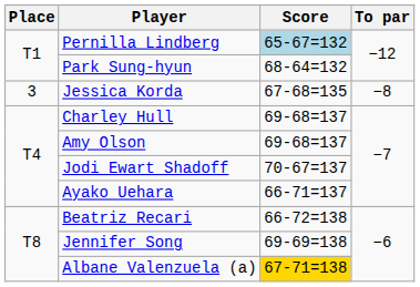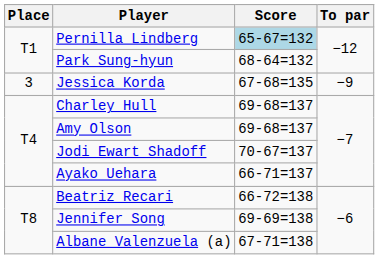 <table class="wikitable">
 <tr>
 <th>Place</th>
 <th>Player</th>
 <th>Score</th>
 <th>To par</th>
 </tr>
 <tr>
 <td rowspan=2 align=center>T1</td>
 <td> <a href='#'>Pernilla Lindberg</a></td>
 <td style="background: lightblue;">65-67=132</td>
 <td rowspan=2 align=center>−12</td>
 </tr>
 <tr>
 <td> <a href='#'>Park Sung-hyun</a></td>
 <td>68-64=132</td>
 </tr>
 <tr>
 <td align=center>3</td>
 <td> <a href='#'>Jessica Korda</a></td>
 <td>67-68=135</td>
-<td align=center>−8</td>
+<td align=center>−9</td>
 </tr>
 <tr>
 <td rowspan=4 align=center>T4</td>
 <td> <a href='#'>Charley Hull</a></td>
 <td>69-68=137</td>
 <td rowspan=4 align=center>−7</td>
 </tr>
 <tr>
 <td> <a href='#'>Amy Olson</a></td>
 <td>69-68=137</td>
 </tr>
 <tr>
 <td> <a href='#'>Jodi Ewart Shadoff</a></td>
 <td>70-67=137</td>
 </tr>
 <tr>
 <td> <a href='#'>Ayako Uehara</a></td>
 <td>66-71=137</td>
 </tr>
 <tr>
 <td rowspan=3 align=center>T8</td>
 <td> <a href='#'>Beatriz Recari</a></td>
 <td>66-72=138</td>
 <td rowspan=3 align=center>−6</td>
 </tr>
 <tr>
 <td> <a href='#'>Jennifer Song</a></td>
 <td>69-69=138</td>
 </tr>
 <tr>
 <td> <a href='#'>Albane Valenzuela</a> (a)</td>
-<td style="background: gold;">67-71=138</td>
+<td>67-71=138</td>
 </tr>
 </table>
